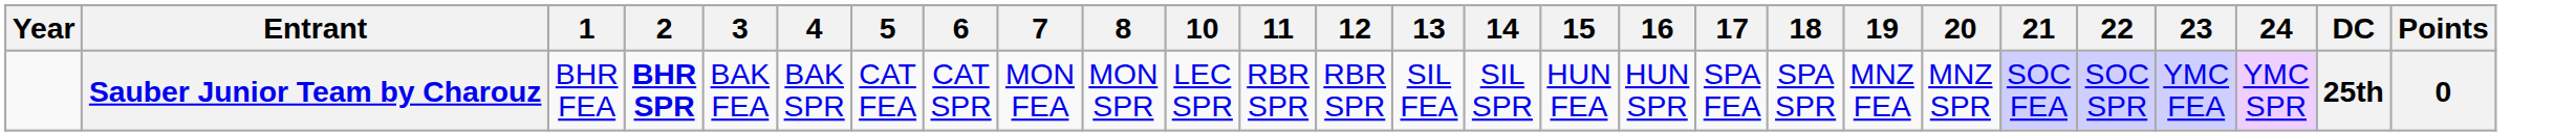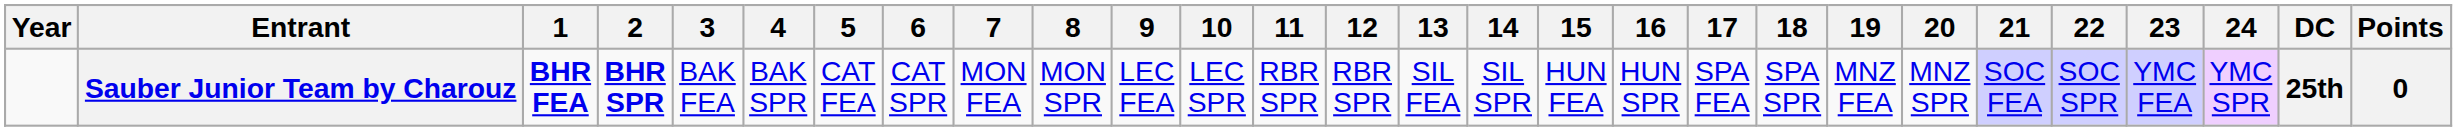 <table class="wikitable" style="text-align:center; font-size:85%">
 <tr>
 <th>Year</th>
 <th>Entrant</th>
 <th>1</th>
 <th>2</th>
 <th>3</th>
 <th>4</th>
 <th>5</th>
 <th>6</th>
 <th>7</th>
 <th>8</th>
+<th>9</th>
 <th>10</th>
 <th>11</th>
 <th>12</th>
 <th>13</th>
 <th>14</th>
 <th>15</th>
 <th>16</th>
 <th>17</th>
 <th>18</th>
 <th>19</th>
 <th>20</th>
 <th>21</th>
 <th>22</th>
 <th>23</th>
 <th>24</th>
 <th>DC</th>
 <th>Points</th>
 </tr>
 <tr>
 <td></td>
 <th nowrap><a href='#'>Sauber Junior Team by Charouz</a></th>
-<td><a href='#'>BHR<br>FEA</a></td>
+<td><strong><a href='#'>BHR<br>FEA</a></strong></td>
 <td><strong><a href='#'>BHR<br>SPR</a></strong></td>
 <td><a href='#'>BAK<br>FEA</a></td>
 <td><a href='#'>BAK<br>SPR</a></td>
 <td><a href='#'>CAT<br>FEA</a></td>
 <td><a href='#'>CAT<br>SPR</a></td>
 <td><a href='#'>MON<br>FEA</a></td>
 <td><a href='#'>MON<br>SPR</a></td>
+<td><a href='#'>LEC<br>FEA</a></td>
 <td><a href='#'>LEC<br>SPR</a></td>
 <td><a href='#'>RBR<br>SPR</a></td>
 <td><a href='#'>RBR<br>SPR</a></td>
 <td><a href='#'>SIL<br>FEA</a></td>
 <td><a href='#'>SIL<br>SPR</a></td>
 <td><a href='#'>HUN<br>FEA</a></td>
 <td><a href='#'>HUN<br>SPR</a></td>
 <td><a href='#'>SPA<br>FEA</a></td>
 <td><a href='#'>SPA<br>SPR</a></td>
 <td><a href='#'>MNZ<br>FEA</a></td>
 <td><a href='#'>MNZ<br>SPR</a></td>
 <td style="background:#CFCFFF;"><a href='#'>SOC<br>FEA</a><br></td>
 <td style="background:#CFCFFF;"><a href='#'>SOC<br>SPR</a><br></td>
 <td style="background:#CFCFFF;"><a href='#'>YMC<br>FEA</a><br></td>
 <td style="background:#EFCFFF;"><a href='#'>YMC<br>SPR</a><br></td>
 <th>25th</th>
 <th>0</th>
 </tr>
 </table>
